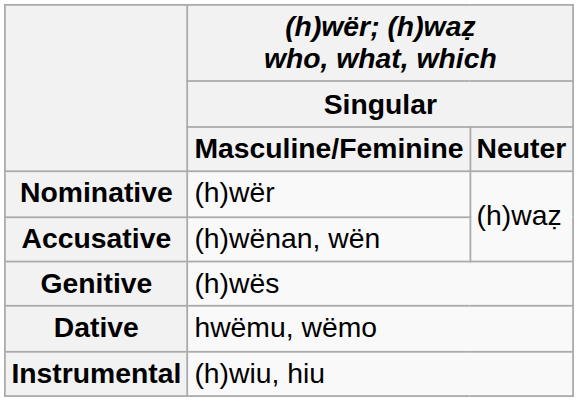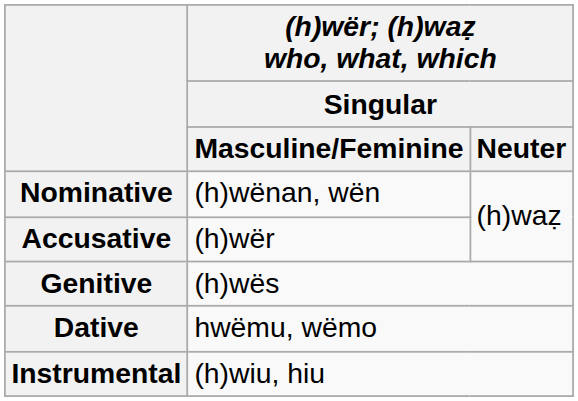 <table class="wikitable">
 <tr>
 <th rowspan="3"></th>
 <th colspan="2"><strong><em>(h)wër; (h)waẓ<em><br> who, what, which<strong></th>
 </tr>
 <tr>
 <th colspan="2"></strong>Singular<strong></th>
 </tr>
 <tr>
 <th></strong>Masculine/Feminine<strong></th>
 <th></strong>Neuter<strong></th>
 </tr>
 <tr>
 <th></strong>Nominative<strong></th>
-<td>(h)wër</td>
+<td>(h)wënan, wën</td>
 <td rowspan="2">(h)waẓ</td>
 </tr>
 <tr>
 <th></strong>Accusative<strong></th>
-<td>(h)wënan, wën</td>
+<td>(h)wër</td>
 </tr>
 <tr>
 <th></strong>Genitive<strong></th>
 <td colspan="2">(h)wës</td>
 </tr>
 <tr>
 <th></strong>Dative<strong></th>
 <td colspan="2">hwëmu, wëmo</td>
 </tr>
 <tr>
 <th></strong>Instrumental<strong></th>
 <td colspan="2">(h)wiu, hiu</td>
 </tr>
 </table>
